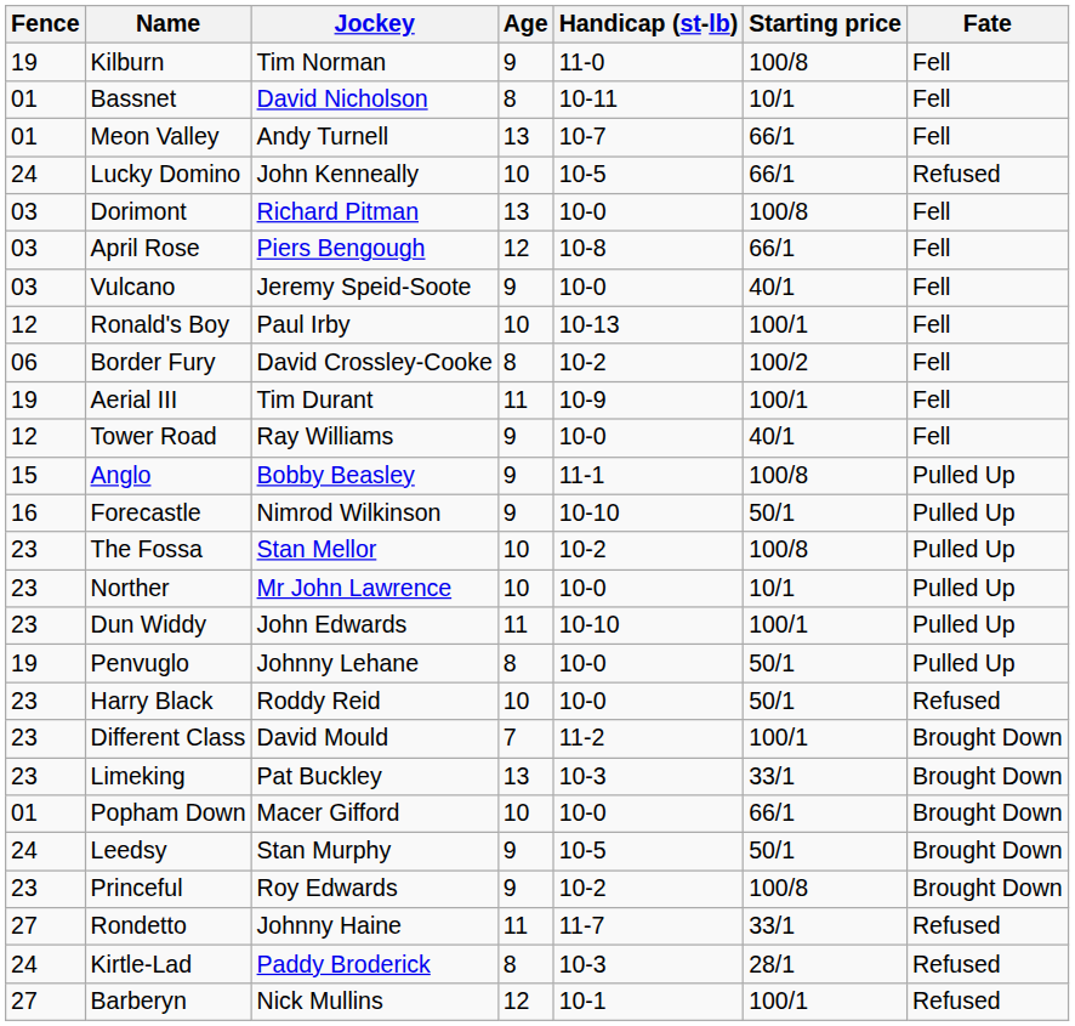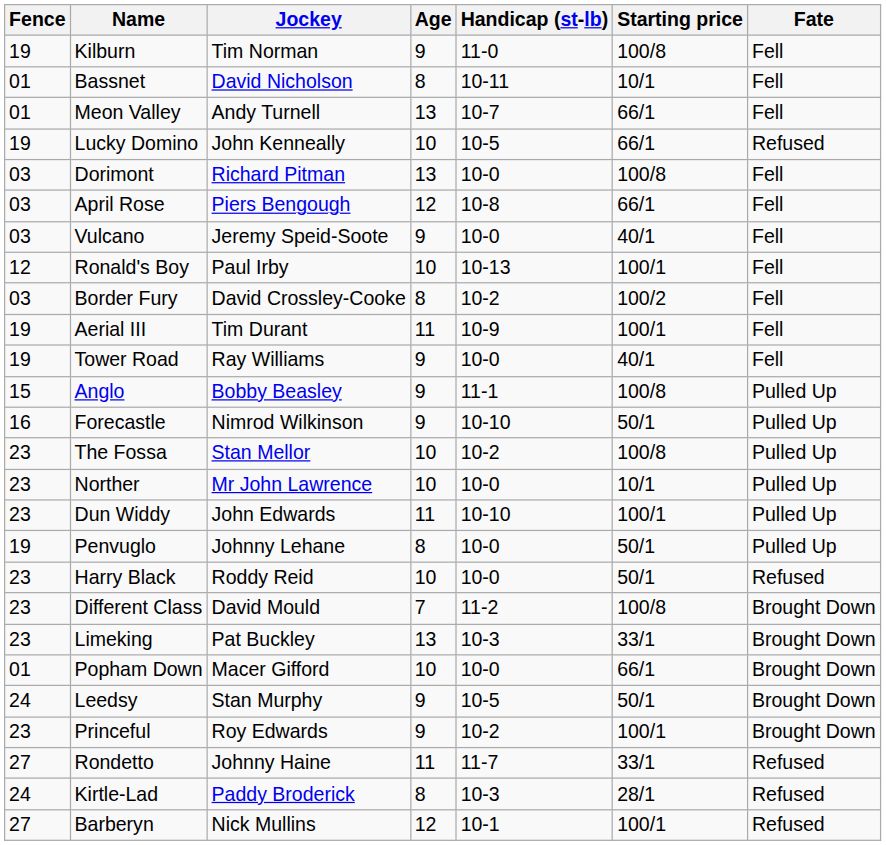 <table class="wikitable sortable">
 <tr>
 <th>Fence</th>
 <th>Name</th>
 <th><a href='#'>Jockey</a></th>
 <th>Age</th>
 <th>Handicap (<a href='#'>st</a>-<a href='#'>lb</a>)</th>
 <th>Starting price</th>
 <th>Fate</th>
 </tr>
 <tr>
 <td>19</td>
 <td>Kilburn</td>
 <td>Tim Norman</td>
 <td>9</td>
 <td>11-0</td>
 <td>100/8</td>
 <td>Fell</td>
 </tr>
 <tr>
 <td>01</td>
 <td>Bassnet</td>
 <td><a href='#'>David Nicholson</a></td>
 <td>8</td>
 <td>10-11</td>
 <td>10/1</td>
 <td>Fell</td>
 </tr>
 <tr>
 <td>01</td>
 <td>Meon Valley</td>
 <td>Andy Turnell</td>
 <td>13</td>
 <td>10-7</td>
 <td>66/1</td>
 <td>Fell</td>
 </tr>
 <tr>
-<td>24</td>
+<td>19</td>
 <td>Lucky Domino</td>
 <td>John Kenneally</td>
 <td>10</td>
 <td>10-5</td>
 <td>66/1</td>
 <td>Refused</td>
 </tr>
 <tr>
 <td>03</td>
 <td>Dorimont</td>
 <td><a href='#'>Richard Pitman</a></td>
 <td>13</td>
 <td>10-0</td>
 <td>100/8</td>
 <td>Fell</td>
 </tr>
 <tr>
 <td>03</td>
 <td>April Rose</td>
 <td><a href='#'>Piers Bengough</a></td>
 <td>12</td>
 <td>10-8</td>
 <td>66/1</td>
 <td>Fell</td>
 </tr>
 <tr>
 <td>03</td>
 <td>Vulcano</td>
 <td>Jeremy Speid-Soote</td>
 <td>9</td>
 <td>10-0</td>
 <td>40/1</td>
 <td>Fell</td>
 </tr>
 <tr>
 <td>12</td>
 <td>Ronald's Boy</td>
 <td>Paul Irby</td>
 <td>10</td>
 <td>10-13</td>
 <td>100/1</td>
 <td>Fell</td>
 </tr>
 <tr>
-<td>06</td>
+<td>03</td>
 <td>Border Fury</td>
 <td>David Crossley-Cooke</td>
 <td>8</td>
 <td>10-2</td>
 <td>100/2</td>
 <td>Fell</td>
 </tr>
 <tr>
 <td>19</td>
 <td>Aerial III</td>
 <td>Tim Durant</td>
 <td>11</td>
 <td>10-9</td>
 <td>100/1</td>
 <td>Fell</td>
 </tr>
 <tr>
-<td>12</td>
+<td>19</td>
 <td>Tower Road</td>
 <td>Ray Williams</td>
 <td>9</td>
 <td>10-0</td>
 <td>40/1</td>
 <td>Fell</td>
 </tr>
 <tr>
 <td>15</td>
 <td><a href='#'>Anglo</a></td>
 <td><a href='#'>Bobby Beasley</a></td>
 <td>9</td>
 <td>11-1</td>
 <td>100/8</td>
 <td>Pulled Up</td>
 </tr>
 <tr>
 <td>16</td>
 <td>Forecastle</td>
 <td>Nimrod Wilkinson</td>
 <td>9</td>
 <td>10-10</td>
 <td>50/1</td>
 <td>Pulled Up</td>
 </tr>
 <tr>
 <td>23</td>
 <td>The Fossa</td>
 <td><a href='#'>Stan Mellor</a></td>
 <td>10</td>
 <td>10-2</td>
 <td>100/8</td>
 <td>Pulled Up</td>
 </tr>
 <tr>
 <td>23</td>
 <td>Norther</td>
 <td><a href='#'>Mr John Lawrence</a></td>
 <td>10</td>
 <td>10-0</td>
 <td>10/1</td>
 <td>Pulled Up</td>
 </tr>
 <tr>
 <td>23</td>
 <td>Dun Widdy</td>
 <td>John Edwards</td>
 <td>11</td>
 <td>10-10</td>
 <td>100/1</td>
 <td>Pulled Up</td>
 </tr>
 <tr>
 <td>19</td>
 <td>Penvuglo</td>
 <td>Johnny Lehane</td>
 <td>8</td>
 <td>10-0</td>
 <td>50/1</td>
 <td>Pulled Up</td>
 </tr>
 <tr>
 <td>23</td>
 <td>Harry Black</td>
 <td>Roddy Reid</td>
 <td>10</td>
 <td>10-0</td>
 <td>50/1</td>
 <td>Refused</td>
 </tr>
 <tr>
 <td>23</td>
 <td>Different Class</td>
 <td>David Mould</td>
 <td>7</td>
 <td>11-2</td>
-<td>100/1</td>
+<td>100/8</td>
 <td>Brought Down</td>
 </tr>
 <tr>
 <td>23</td>
 <td>Limeking</td>
 <td>Pat Buckley</td>
 <td>13</td>
 <td>10-3</td>
 <td>33/1</td>
 <td>Brought Down</td>
 </tr>
 <tr>
 <td>01</td>
 <td>Popham Down</td>
 <td>Macer Gifford</td>
 <td>10</td>
 <td>10-0</td>
 <td>66/1</td>
 <td>Brought Down</td>
 </tr>
 <tr>
 <td>24</td>
 <td>Leedsy</td>
 <td>Stan Murphy</td>
 <td>9</td>
 <td>10-5</td>
 <td>50/1</td>
 <td>Brought Down</td>
 </tr>
 <tr>
 <td>23</td>
 <td>Princeful</td>
 <td>Roy Edwards</td>
 <td>9</td>
 <td>10-2</td>
-<td>100/8</td>
+<td>100/1</td>
 <td>Brought Down</td>
 </tr>
 <tr>
 <td>27</td>
 <td>Rondetto</td>
 <td>Johnny Haine</td>
 <td>11</td>
 <td>11-7</td>
 <td>33/1</td>
 <td>Refused</td>
 </tr>
 <tr>
 <td>24</td>
 <td>Kirtle-Lad</td>
 <td><a href='#'>Paddy Broderick</a></td>
 <td>8</td>
 <td>10-3</td>
 <td>28/1</td>
 <td>Refused</td>
 </tr>
 <tr>
 <td>27</td>
 <td>Barberyn</td>
 <td>Nick Mullins</td>
 <td>12</td>
 <td>10-1</td>
 <td>100/1</td>
 <td>Refused</td>
 </tr>
 </table>
